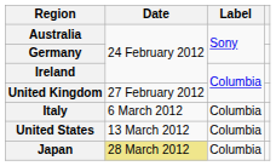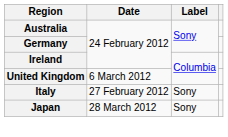 <table class="wikitable plainrowheaders">
 <tr>
 <th scope="col">Region</th>
 <th scope="col">Date</th>
 <th scope="col">Label</th>
 <th scope="col"></th>
 </tr>
 <tr>
 <th scope="row">Australia</th>
 <td rowspan="3">24 February 2012</td>
 <td rowspan="2"><a href='#'>Sony</a></td>
 <td style="text-align:center"></td>
 </tr>
 <tr>
 <th scope="row">Germany</th>
 <td style="text-align:center"></td>
 </tr>
 <tr>
 <th scope="row">Ireland</th>
 <td rowspan="2"><a href='#'>Columbia</a></td>
 <td style="text-align:center"></td>
 </tr>
 <tr>
 <th scope="row">United Kingdom</th>
-<td>27 February 2012</td>
+<td>6 March 2012</td>
 <td style="text-align:center"></td>
 </tr>
 <tr>
 <th scope="row">Italy</th>
-<td>6 March 2012</td>
-<td>Columbia</td>
-<td style="text-align:center"></td>
-</tr>
-<tr>
-<th scope="row">United States</th>
-<td>13 March 2012</td>
-<td>Columbia</td>
+<td>27 February 2012</td>
+<td>Sony</td>
 <td style="text-align:center"></td>
 </tr>
 <tr>
 <th scope="row">Japan</th>
-<td style="background: khaki;">28 March 2012</td>
-<td>Columbia</td>
+<td>28 March 2012</td>
+<td>Sony</td>
 <td style="text-align:center"></td>
 </tr>
 </table>
